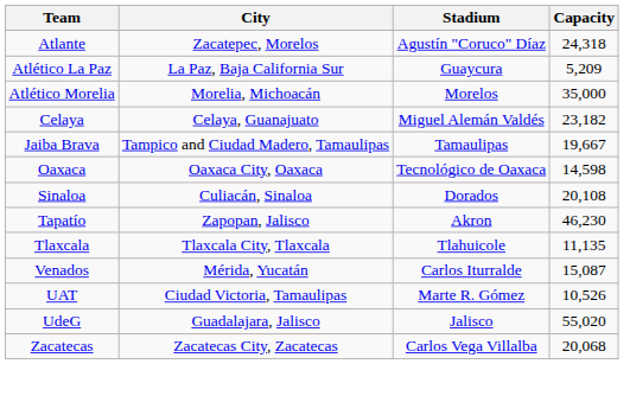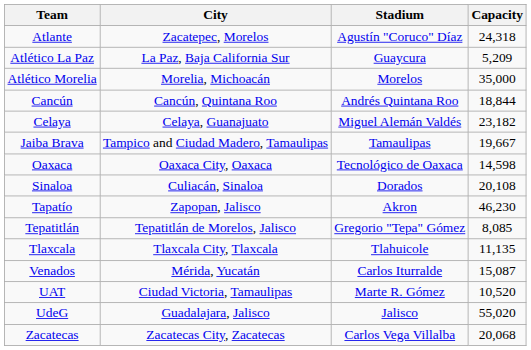 <table class="wikitable sortable" style="text-align: center;">
 <tr>
 <th>Team</th>
 <th>City</th>
 <th>Stadium</th>
 <th>Capacity</th>
 </tr>
 <tr>
 <td><a href='#'>Atlante</a></td>
 <td><a href='#'>Zacatepec</a>, <a href='#'>Morelos</a></td>
 <td><a href='#'>Agustín "Coruco" Díaz</a></td>
 <td>24,318</td>
 </tr>
 <tr>
 <td><a href='#'>Atlético La Paz</a></td>
 <td><a href='#'>La Paz</a>, <a href='#'>Baja California Sur</a></td>
 <td><a href='#'>Guaycura</a></td>
 <td>5,209</td>
 </tr>
 <tr>
 <td><a href='#'>Atlético Morelia</a></td>
 <td><a href='#'>Morelia</a>, <a href='#'>Michoacán</a></td>
 <td><a href='#'>Morelos</a></td>
 <td>35,000</td>
+</tr>
+<tr>
+<td><a href='#'>Cancún</a></td>
+<td><a href='#'>Cancún</a>, <a href='#'>Quintana Roo</a></td>
+<td><a href='#'>Andrés Quintana Roo</a></td>
+<td>18,844</td>
 </tr>
 <tr>
 <td><a href='#'>Celaya</a></td>
 <td><a href='#'>Celaya</a>, <a href='#'>Guanajuato</a></td>
 <td><a href='#'>Miguel Alemán Valdés</a></td>
 <td>23,182</td>
 </tr>
 <tr>
 <td><a href='#'>Jaiba Brava</a></td>
 <td><a href='#'>Tampico</a> and <a href='#'>Ciudad Madero</a>, <a href='#'>Tamaulipas</a></td>
 <td><a href='#'>Tamaulipas</a></td>
 <td>19,667</td>
 </tr>
 <tr>
 <td><a href='#'>Oaxaca</a></td>
 <td><a href='#'>Oaxaca City</a>, <a href='#'>Oaxaca</a></td>
 <td><a href='#'>Tecnológico de Oaxaca</a></td>
 <td>14,598</td>
 </tr>
 <tr>
 <td><a href='#'>Sinaloa</a></td>
 <td><a href='#'>Culiacán</a>, <a href='#'>Sinaloa</a></td>
 <td><a href='#'>Dorados</a></td>
 <td>20,108</td>
 </tr>
 <tr>
 <td><a href='#'>Tapatío</a></td>
 <td><a href='#'>Zapopan</a>, <a href='#'>Jalisco</a></td>
 <td><a href='#'>Akron</a></td>
 <td>46,230</td>
 </tr>
 <tr>
+<td><a href='#'>Tepatitlán</a></td>
+<td><a href='#'>Tepatitlán de Morelos</a>, <a href='#'>Jalisco</a></td>
+<td><a href='#'>Gregorio "Tepa" Gómez</a></td>
+<td>8,085</td>
+</tr>
+<tr>
 <td><a href='#'>Tlaxcala</a></td>
 <td><a href='#'>Tlaxcala City</a>, <a href='#'>Tlaxcala</a></td>
 <td><a href='#'>Tlahuicole</a></td>
 <td>11,135</td>
 </tr>
 <tr>
 <td><a href='#'>Venados</a></td>
 <td><a href='#'>Mérida</a>, <a href='#'>Yucatán</a></td>
 <td><a href='#'>Carlos Iturralde</a></td>
 <td>15,087</td>
 </tr>
 <tr>
 <td><a href='#'>UAT</a></td>
 <td><a href='#'>Ciudad Victoria</a>, <a href='#'>Tamaulipas</a></td>
 <td><a href='#'>Marte R. Gómez</a></td>
-<td>10,526</td>
+<td>10,520</td>
 </tr>
 <tr>
 <td><a href='#'>UdeG</a></td>
 <td><a href='#'>Guadalajara</a>, <a href='#'>Jalisco</a></td>
 <td><a href='#'>Jalisco</a></td>
 <td>55,020</td>
 </tr>
 <tr>
 <td><a href='#'>Zacatecas</a></td>
 <td><a href='#'>Zacatecas City</a>, <a href='#'>Zacatecas</a></td>
 <td><a href='#'>Carlos Vega Villalba</a></td>
 <td>20,068</td>
 </tr>
 </table>
